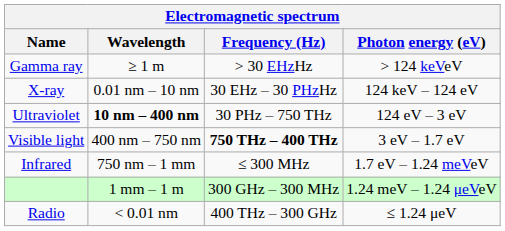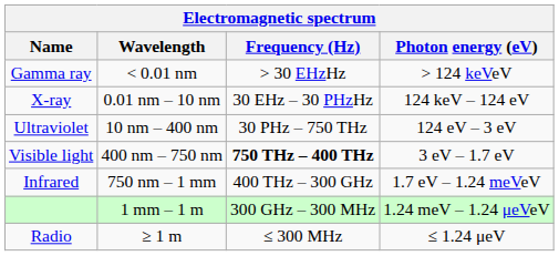 <table class="wikitable nowrap" style="text-align:center;">
 <tr>
 <th colspan="5"><a href='#'>Electromagnetic spectrum</a></th>
 </tr>
 <tr>
 <th>Name</th>
 <th>Wavelength</th>
 <th><a href='#'>Frequency (Hz)</a></th>
 <th><a href='#'>Photon</a> <a href='#'>energy</a> (<a href='#'>eV</a>)</th>
 </tr>
 <tr>
 <td><a href='#'>Gamma ray</a></td>
-<td>≥ 1 m</td>
+<td>< 0.01 nm</td>
 <td>> 30 <a href='#'>EHz</a>Hz</td>
 <td>> 124 <a href='#'>keV</a>eV</td>
 </tr>
 <tr>
 <td><a href='#'>X-ray</a></td>
 <td>0.01 nm – 10 nm</td>
 <td>30 EHz – 30 <a href='#'>PHz</a>Hz</td>
 <td>124 keV – 124 eV</td>
 </tr>
 <tr>
 <td><a href='#'>Ultraviolet</a></td>
-<td><strong>10 nm – 400 nm</strong></td>
+<td>10 nm – 400 nm</td>
 <td>30 PHz – 750 THz</td>
 <td>124 eV – 3 eV</td>
 </tr>
 <tr>
 <td><a href='#'>Visible light</a></td>
 <td>400 nm – 750 nm</td>
 <td><strong>750 THz – 400 THz</strong></td>
 <td>3 eV – 1.7 eV</td>
 </tr>
 <tr>
 <td><a href='#'>Infrared</a></td>
 <td>750 nm – 1 mm</td>
-<td>≤ 300 MHz</td>
+<td>400 THz – 300 GHz</td>
 <td>1.7 eV – 1.24 <a href='#'>meV</a>eV</td>
 </tr>
 <tr style="background:#ccffcc;">
 <td></td>
 <td>1 mm – 1 m</td>
 <td>300 GHz – 300 MHz</td>
 <td>1.24 meV – 1.24 <a href='#'>μeV</a>eV<br></td>
 </tr>
 <tr>
 <td><a href='#'>Radio</a></td>
-<td>< 0.01 nm</td>
-<td>400 THz – 300 GHz</td>
+<td>≥ 1 m</td>
+<td>≤ 300 MHz</td>
 <td>≤ 1.24 μeV</td>
 </tr>
 </table>
